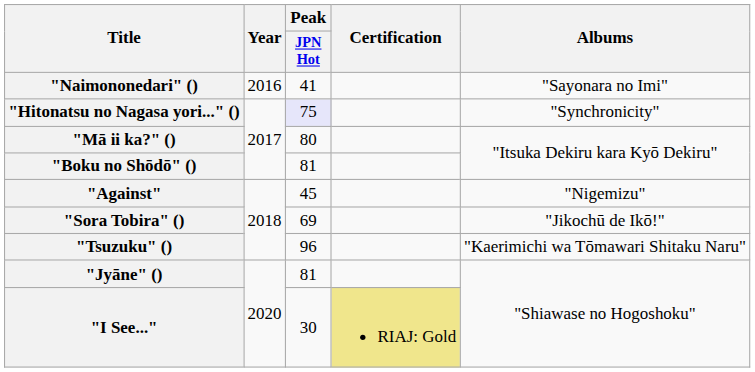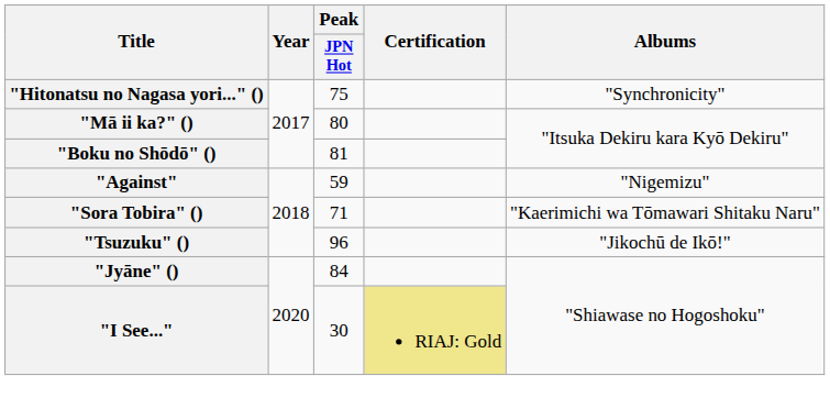 <table class="wikitable plainrowheaders" style="text-align:center;">
 <tr>
 <th scope="col" rowspan="2">Title</th>
 <th scope="col" rowspan="2">Year</th>
 <th scope="col" colspan="1">Peak</th>
 <th scope="col" rowspan="2">Certification</th>
 <th scope="col" rowspan="2">Albums</th>
 </tr>
 <tr>
 <th style="width:2.7em;font-size:85%;"><a href='#'>JPN<br>Hot</a><br></th>
 </tr>
 <tr>
-<th scope="row">"Naimononedari" ()</th>
-<td>2016</td>
-<td>41</td>
-<td></td>
-<td>"Sayonara no Imi"</td>
-</tr>
-<tr>
 <th scope="row">"Hitonatsu no Nagasa yori..." ()</th>
 <td rowspan="3">2017</td>
-<td style="background: lavender;">75</td>
+<td>75</td>
 <td></td>
 <td>"Synchronicity"</td>
 </tr>
 <tr>
 <th scope="row">"Mā ii ka?" ()</th>
 <td>80</td>
 <td></td>
 <td rowspan="2">"Itsuka Dekiru kara Kyō Dekiru"</td>
 </tr>
 <tr>
 <th scope="row">"Boku no Shōdō" ()</th>
 <td>81</td>
 <td></td>
 </tr>
 <tr>
 <th scope="row">"Against"</th>
 <td rowspan="3">2018</td>
-<td>45</td>
+<td>59</td>
 <td></td>
 <td>"Nigemizu"</td>
 </tr>
 <tr>
 <th scope="row">"Sora Tobira" ()</th>
-<td>69</td>
+<td>71</td>
 <td></td>
-<td>"Jikochū de Ikō!"</td>
+<td>"Kaerimichi wa Tōmawari Shitaku Naru"</td>
 </tr>
 <tr>
 <th scope="row">"Tsuzuku" ()</th>
 <td>96</td>
 <td></td>
-<td>"Kaerimichi wa Tōmawari Shitaku Naru"</td>
+<td>"Jikochū de Ikō!"</td>
 </tr>
 <tr>
 <th scope="row">"Jyāne" ()</th>
 <td rowspan="2">2020</td>
-<td>81</td>
+<td>84</td>
 <td></td>
 <td rowspan="2">"Shiawase no Hogoshoku"</td>
 </tr>
 <tr>
 <th scope="row">"I See..."</th>
 <td>30</td>
 <td style="background: khaki;"><br><ul><li>RIAJ: Gold </li></ul></td>
 </tr>
 </table>
